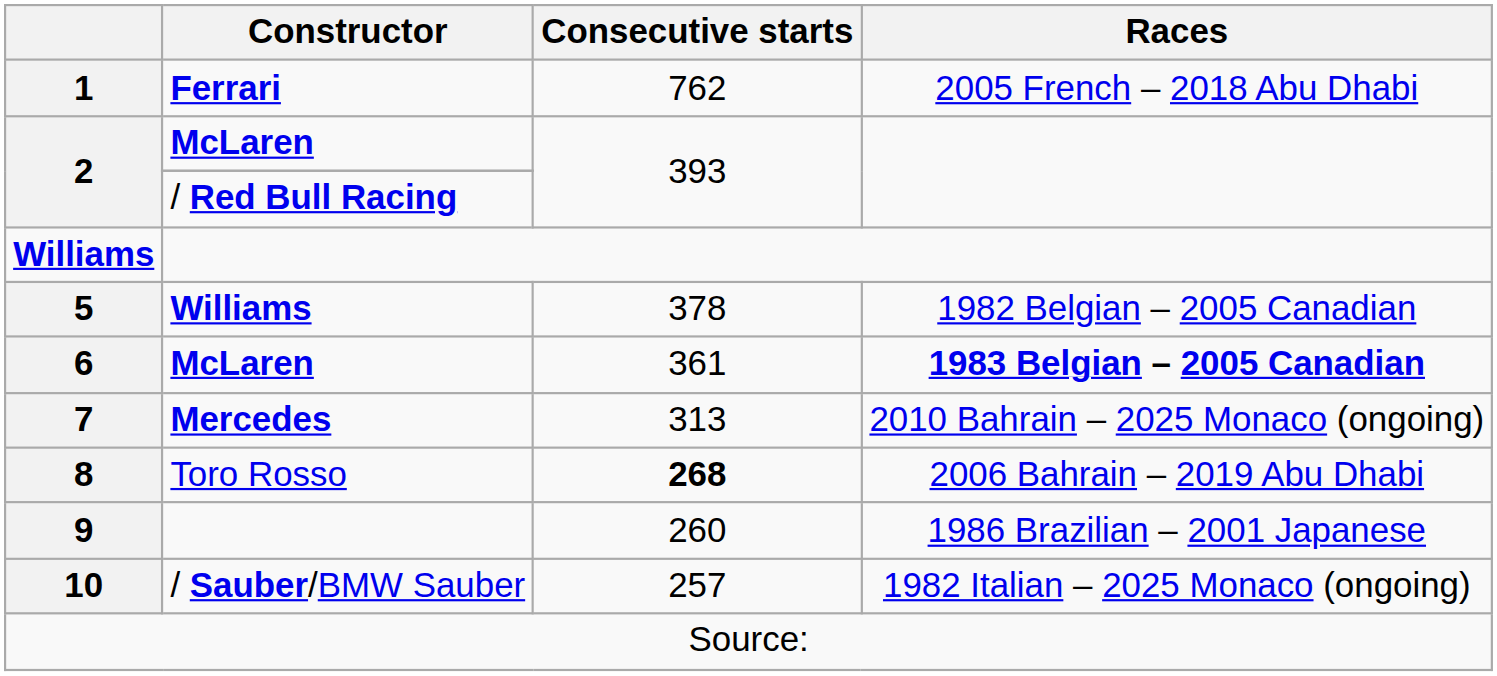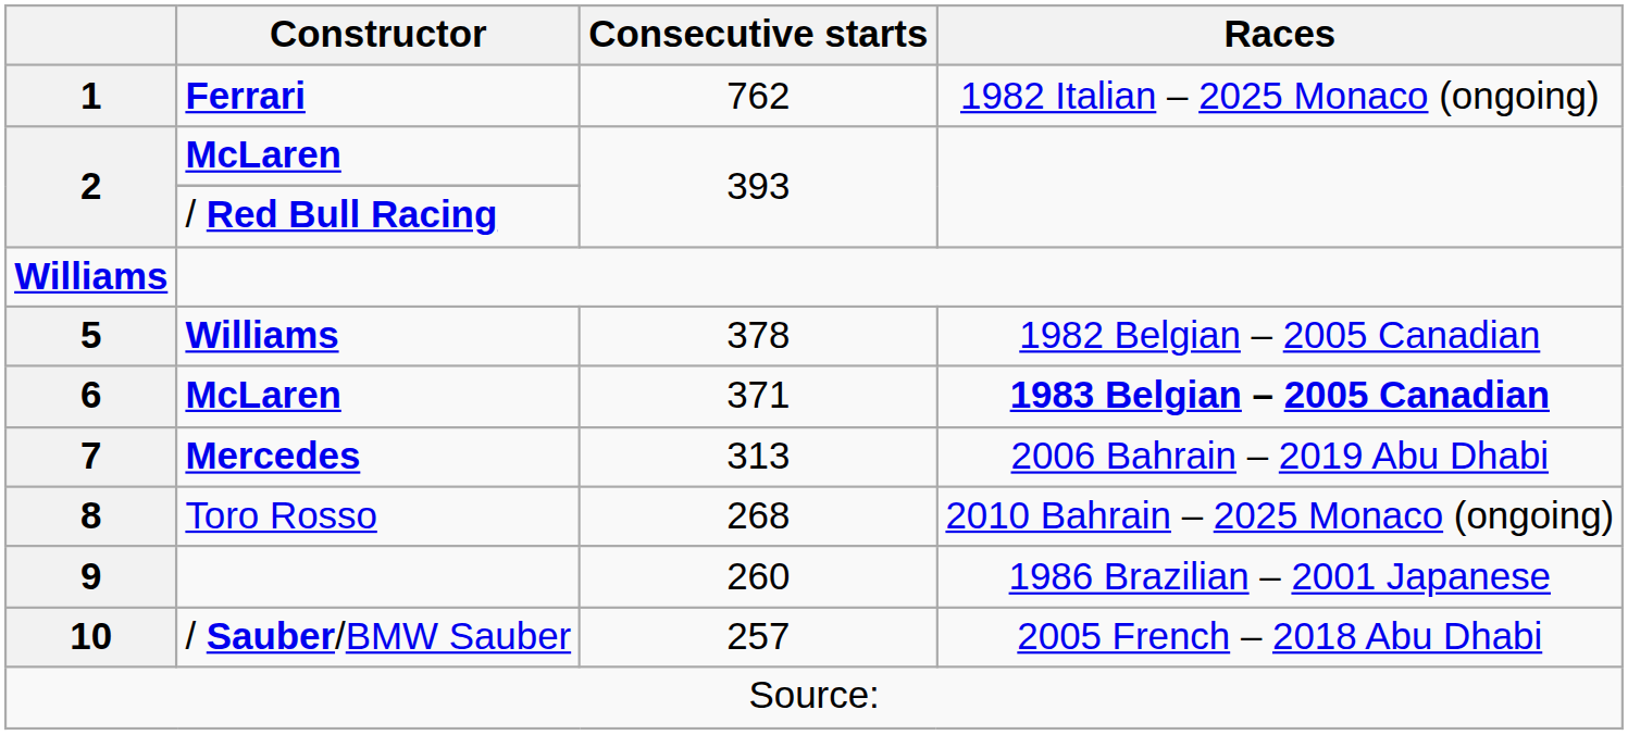 <table class="wikitable">
 <tr>
 <th></th>
 <th>Constructor</th>
 <th>Consecutive starts</th>
 <th>Races</th>
 </tr>
 <tr align="center">
 <th>1</th>
 <td align="left"> <strong><a href='#'>Ferrari</a></strong></td>
 <td>762</td>
-<td><a href='#'>2005 French</a> – <a href='#'>2018 Abu Dhabi</a></td>
+<td><a href='#'>1982 Italian</a> – <a href='#'>2025 Monaco</a> (ongoing)</td>
 </tr>
 <tr align="center">
 <th rowspan=3>2</th>
 <td align="left"> <strong><a href='#'>McLaren</a></strong></td>
 <td rowspan=3>393</td>
 <td rowspan=3></td>
 </tr>
 <tr align="center">
 </tr>
 <tr>
 <td align="left">/ <strong><a href='#'>Red Bull Racing</a></strong></td>
 </tr>
 <tr>
 <td align="left"> <strong><a href='#'>Williams</a></strong></td>
 </tr>
 <tr align="center">
 <th>5</th>
 <td align="left"> <strong><a href='#'>Williams</a></strong></td>
 <td>378</td>
 <td><a href='#'>1982 Belgian</a> – <a href='#'>2005 Canadian</a></td>
 </tr>
 <tr align="center">
 <th>6</th>
 <td align="left"> <strong><a href='#'>McLaren</a></strong></td>
-<td>361</td>
+<td>371</td>
 <td><strong><a href='#'>1983 Belgian</a> – <a href='#'>2005 Canadian</a></strong></td>
 </tr>
 <tr align="center">
 <th>7</th>
 <td align="left"> <strong><a href='#'>Mercedes</a></strong></td>
 <td>313</td>
-<td><a href='#'>2010 Bahrain</a> – <a href='#'>2025 Monaco</a> (ongoing)</td>
+<td><a href='#'>2006 Bahrain</a> – <a href='#'>2019 Abu Dhabi</a></td>
 </tr>
 <tr align="center">
 <th>8</th>
 <td align="left"> <a href='#'>Toro Rosso</a></td>
-<td><strong>268</strong></td>
-<td><a href='#'>2006 Bahrain</a> – <a href='#'>2019 Abu Dhabi</a></td>
+<td>268</td>
+<td><a href='#'>2010 Bahrain</a> – <a href='#'>2025 Monaco</a> (ongoing)</td>
 </tr>
 <tr align="center">
 <th>9</th>
 <td align="left"></td>
 <td>260</td>
 <td><a href='#'>1986 Brazilian</a> – <a href='#'>2001 Japanese</a></td>
 </tr>
 <tr align="center">
 <th>10</th>
 <td align="left">/ <strong><a href='#'>Sauber</a></strong>/<a href='#'>BMW Sauber</a></td>
 <td>257</td>
-<td><a href='#'>1982 Italian</a> – <a href='#'>2025 Monaco</a> (ongoing)</td>
+<td><a href='#'>2005 French</a> – <a href='#'>2018 Abu Dhabi</a></td>
 </tr>
 <tr>
 <td colspan=4 align=center>Source:</td>
 </tr>
 </table>
